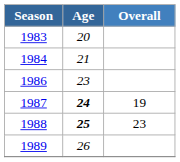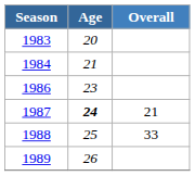 <table class="wikitable" style="font-size:95%; text-align:center; border:grey solid 1px; border-collapse:collapse; background:#ffffff;">
 <tr>
 <th style="background-color:#369; color:white; width:60px;"> Season </th>
 <th style="background-color:#369; color:white; width:40px;"> Age </th>
 <th style="background-color:#4180be; color:white; width:75px;">Overall</th>
 </tr>
 <tr>
 <td><a href='#'>1983</a></td>
 <td><em>20</em></td>
 <td></td>
 </tr>
 <tr>
 <td><a href='#'>1984</a></td>
 <td><em>21</em></td>
 <td></td>
 </tr>
 <tr>
 <td><a href='#'>1986</a></td>
 <td><em>23</em></td>
 <td></td>
 </tr>
 <tr>
 <td><a href='#'>1987</a></td>
 <td><strong><em>24</em></strong></td>
-<td>19</td>
+<td>21</td>
 </tr>
 <tr>
 <td><a href='#'>1988</a></td>
-<td><strong><em>25</em></strong></td>
-<td>23</td>
+<td><em>25</em></td>
+<td>33</td>
 </tr>
 <tr>
 <td><a href='#'>1989</a></td>
 <td><em>26</em></td>
 <td></td>
 </tr>
 <tr>
 </tr>
 </table>
